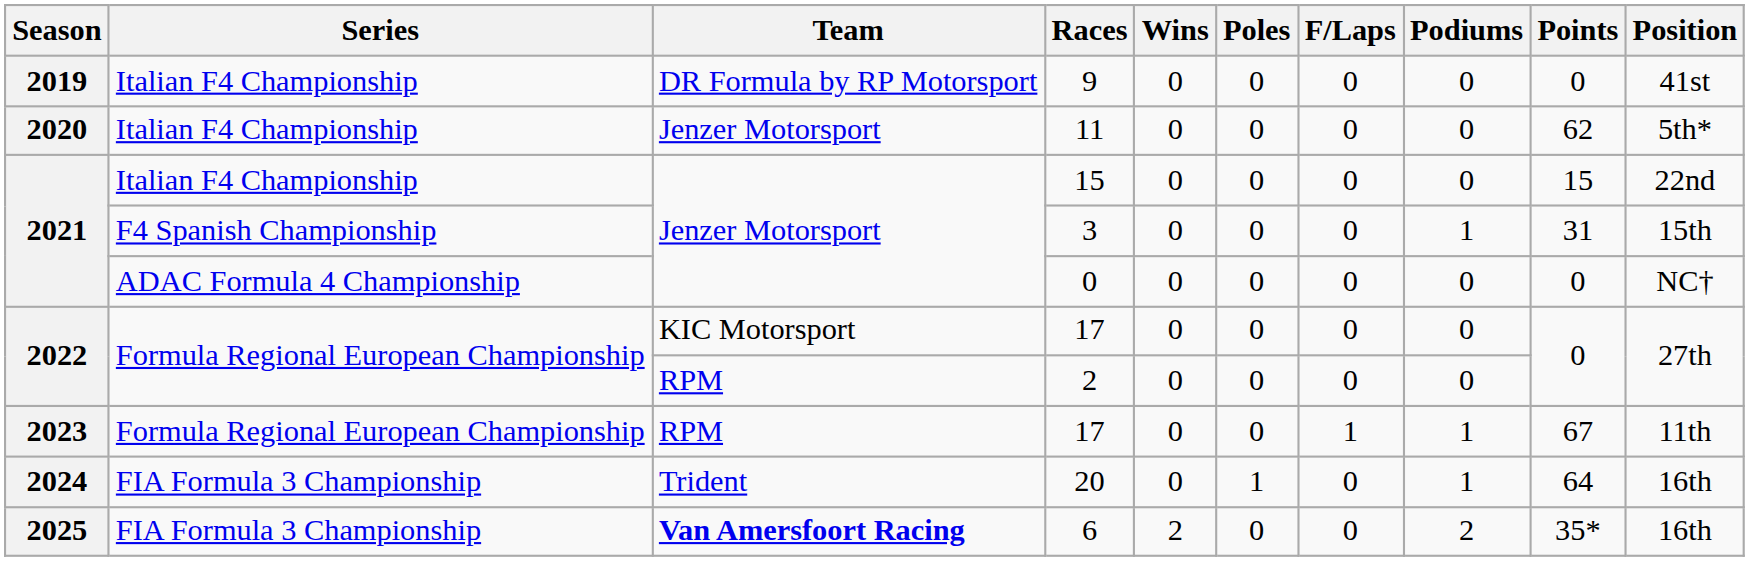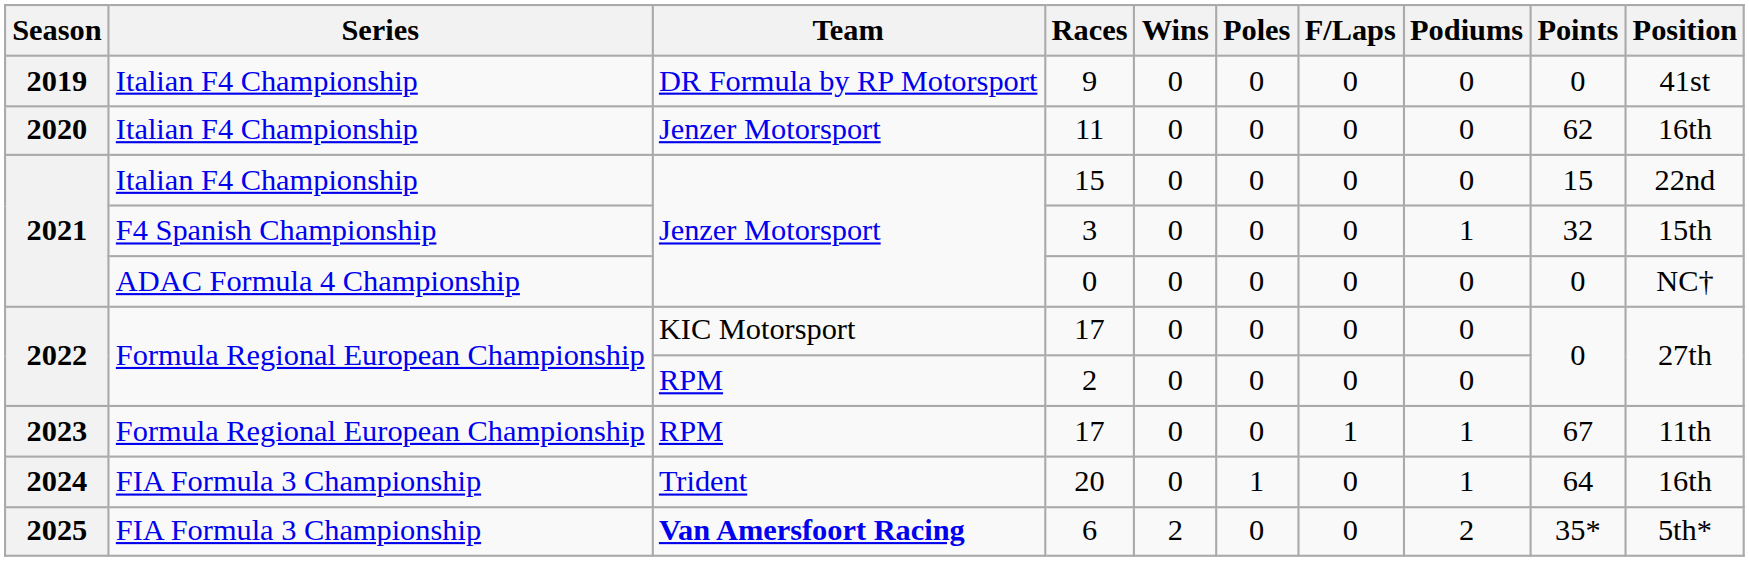 <table class="wikitable" style="font-size: 90%; text-align:center;">
 <tr>
 <th>Season</th>
 <th>Series</th>
 <th>Team</th>
 <th>Races</th>
 <th>Wins</th>
 <th>Poles</th>
 <th>F/Laps</th>
 <th>Podiums</th>
 <th>Points</th>
 <th>Position</th>
 </tr>
 <tr>
 <th>2019</th>
 <td style="text-align:left;"><a href='#'>Italian F4 Championship</a></td>
 <td style="text-align:left;"><a href='#'>DR Formula by RP Motorsport</a></td>
 <td>9</td>
 <td>0</td>
 <td>0</td>
 <td>0</td>
 <td>0</td>
 <td>0</td>
 <td>41st</td>
 </tr>
 <tr>
 <th>2020</th>
 <td style="text-align:left;"><a href='#'>Italian F4 Championship</a></td>
 <td style="text-align:left;"><a href='#'>Jenzer Motorsport</a></td>
 <td>11</td>
 <td>0</td>
 <td>0</td>
 <td>0</td>
 <td>0</td>
 <td>62</td>
-<td>5th*</td>
+<td>16th</td>
 </tr>
 <tr>
 <th rowspan="3">2021</th>
 <td style="text-align:left;"><a href='#'>Italian F4 Championship</a></td>
 <td style="text-align:left;" rowspan="3"><a href='#'>Jenzer Motorsport</a></td>
 <td>15</td>
 <td>0</td>
 <td>0</td>
 <td>0</td>
 <td>0</td>
 <td>15</td>
 <td>22nd</td>
 </tr>
 <tr>
 <td style="text-align:left;"><a href='#'>F4 Spanish Championship</a></td>
 <td>3</td>
 <td>0</td>
 <td>0</td>
 <td>0</td>
 <td>1</td>
-<td>31</td>
+<td>32</td>
 <td>15th</td>
 </tr>
 <tr>
 <td style="text-align:left;"><a href='#'>ADAC Formula 4 Championship</a></td>
 <td>0</td>
 <td>0</td>
 <td>0</td>
 <td>0</td>
 <td>0</td>
 <td>0</td>
 <td>NC†</td>
 </tr>
 <tr>
 <th rowspan="2">2022</th>
 <td style="text-align:left;" rowspan="2"><a href='#'>Formula Regional European Championship</a></td>
 <td align=left>KIC Motorsport</td>
 <td>17</td>
 <td>0</td>
 <td>0</td>
 <td>0</td>
 <td>0</td>
 <td rowspan="2">0</td>
 <td rowspan="2">27th</td>
 </tr>
 <tr>
 <td style="text-align:left;"><a href='#'>RPM</a></td>
 <td>2</td>
 <td>0</td>
 <td>0</td>
 <td>0</td>
 <td>0</td>
 </tr>
 <tr>
 <th>2023</th>
 <td style="text-align:left;"><a href='#'>Formula Regional European Championship</a></td>
 <td style="text-align:left;"><a href='#'>RPM</a></td>
 <td>17</td>
 <td>0</td>
 <td>0</td>
 <td>1</td>
 <td>1</td>
 <td>67</td>
 <td>11th</td>
 </tr>
 <tr>
 <th>2024</th>
 <td style="text-align:left;"><a href='#'>FIA Formula 3 Championship</a></td>
 <td style="text-align:left;"><a href='#'>Trident</a></td>
 <td>20</td>
 <td>0</td>
 <td>1</td>
 <td>0</td>
 <td>1</td>
 <td>64</td>
 <td>16th</td>
 </tr>
 <tr>
 <th>2025</th>
 <td style="text-align:left;"><a href='#'>FIA Formula 3 Championship</a></td>
 <td style="text-align:left;"><strong><a href='#'>Van Amersfoort Racing</a></strong></td>
 <td>6</td>
 <td>2</td>
 <td>0</td>
 <td>0</td>
 <td>2</td>
 <td>35*</td>
-<td>16th</td>
+<td>5th*</td>
 </tr>
 </table>
